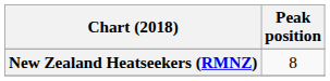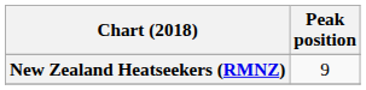 <table class="wikitable sortable plainrowheaders" style="text-align:center">
 <tr>
 <th scope="col">Chart (2018)</th>
 <th scope="col">Peak<br>position</th>
 </tr>
 <tr>
 </tr>
 <tr>
 </tr>
 <tr>
 </tr>
 <tr>
 </tr>
 <tr>
 </tr>
 <tr>
 </tr>
 <tr>
 </tr>
 <tr>
 </tr>
 <tr>
 </tr>
 <tr>
 </tr>
 <tr>
 </tr>
 <tr>
 </tr>
 <tr>
 </tr>
 <tr>
 </tr>
 <tr>
 <th scope="row">New Zealand Heatseekers (<a href='#'>RMNZ</a>)</th>
-<td>8</td>
+<td>9</td>
 </tr>
 <tr>
 </tr>
 <tr>
 </tr>
 <tr>
 </tr>
 <tr>
 </tr>
 <tr>
 </tr>
 <tr>
 </tr>
 <tr>
 </tr>
 <tr>
 </tr>
 <tr>
 </tr>
 <tr>
 </tr>
 </table>
